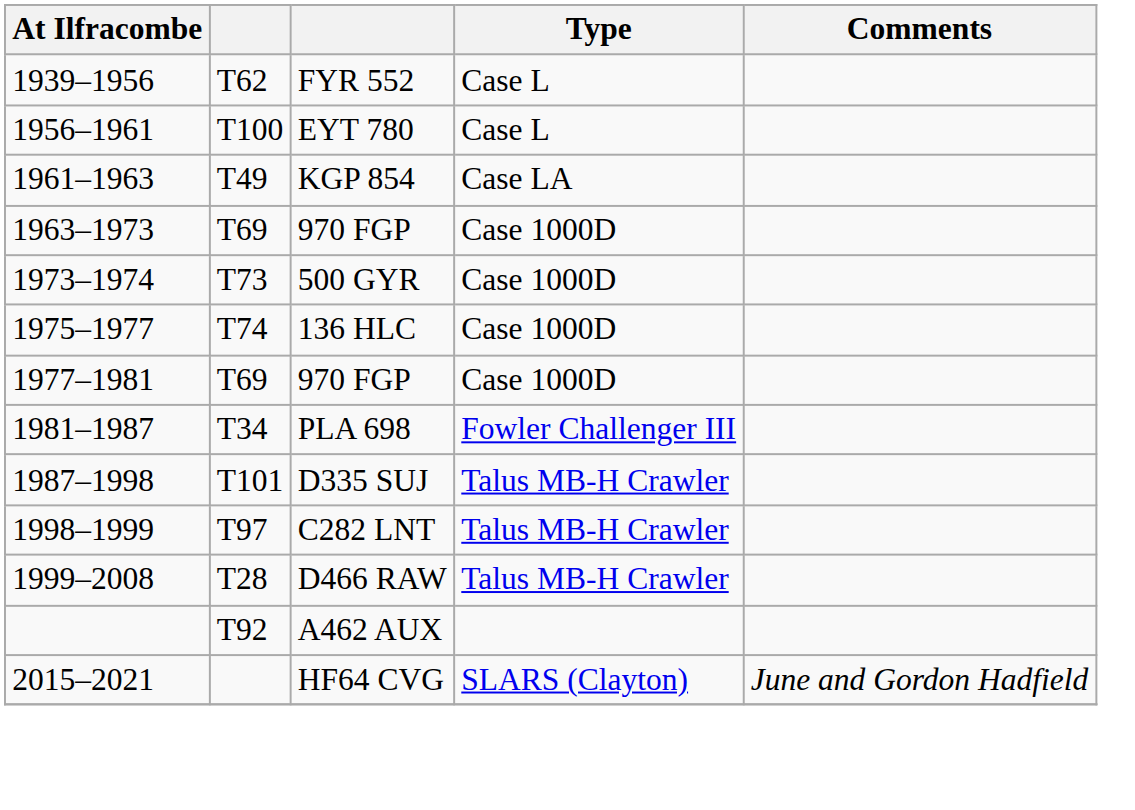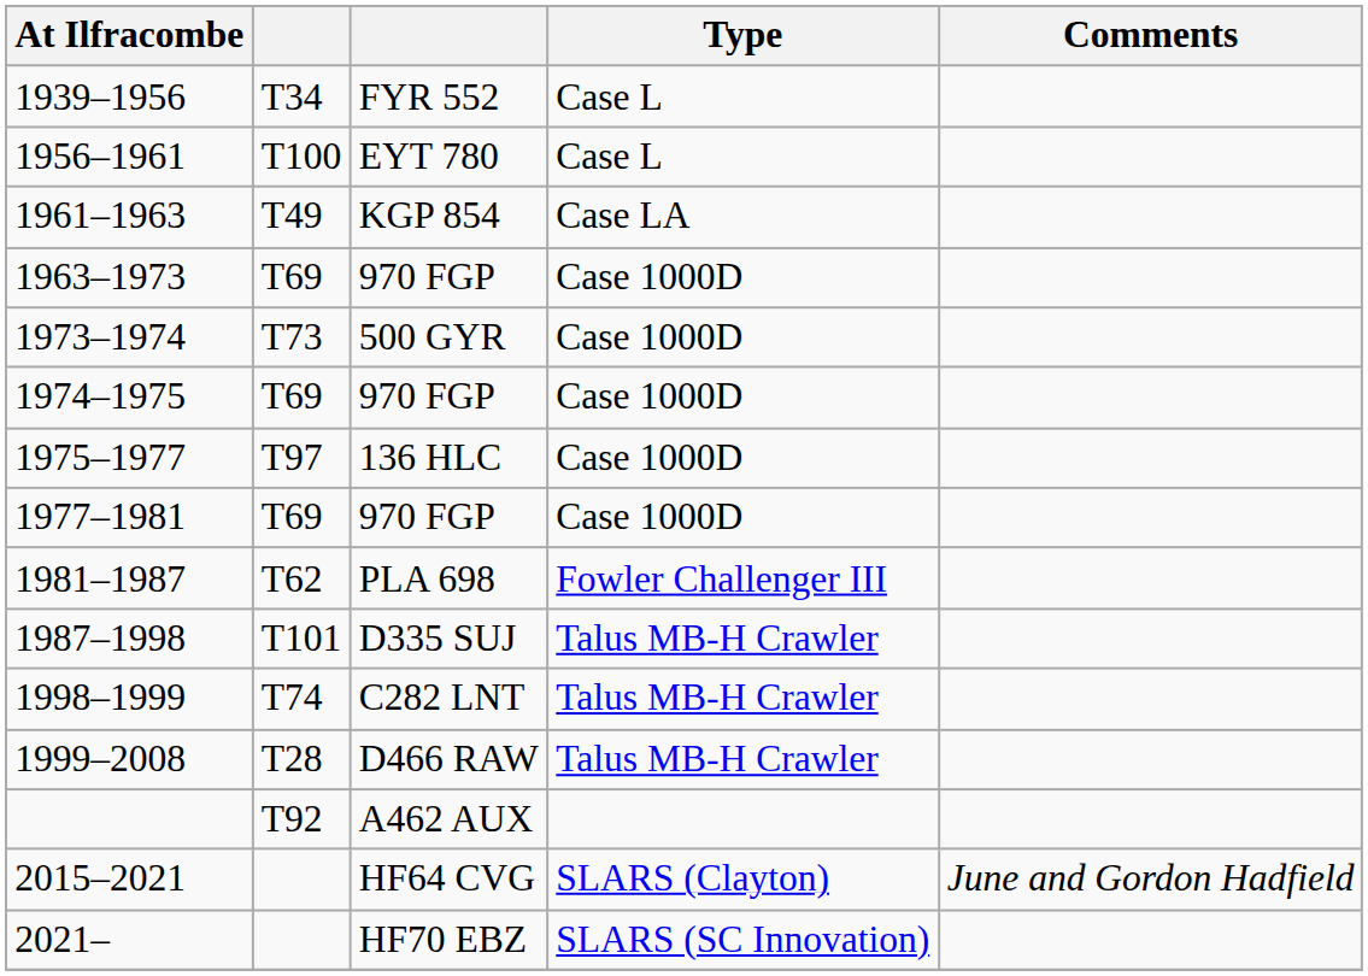 <table class="wikitable">
 <tr>
 <th>At Ilfracombe</th>
 <th></th>
 <th></th>
 <th>Type</th>
 <th>Comments</th>
 </tr>
 <tr>
 <td>1939–1956</td>
-<td>T62</td>
+<td>T34</td>
 <td>FYR 552</td>
 <td>Case L</td>
 <td></td>
 </tr>
 <tr>
 <td>1956–1961</td>
 <td>T100</td>
 <td>EYT 780</td>
 <td>Case L</td>
 <td></td>
 </tr>
 <tr>
 <td>1961–1963</td>
 <td>T49</td>
 <td>KGP 854</td>
 <td>Case LA</td>
 <td></td>
 </tr>
 <tr>
 <td>1963–1973</td>
 <td>T69</td>
 <td>970 FGP</td>
 <td>Case 1000D</td>
 <td></td>
 </tr>
 <tr>
 <td>1973–1974</td>
 <td>T73</td>
 <td>500 GYR</td>
 <td>Case 1000D</td>
 <td></td>
 </tr>
 <tr>
+<td>1974–1975</td>
+<td>T69</td>
+<td>970 FGP</td>
+<td>Case 1000D</td>
+<td></td>
+</tr>
+<tr>
 <td>1975–1977</td>
-<td>T74</td>
+<td>T97</td>
 <td>136 HLC</td>
 <td>Case 1000D</td>
 <td></td>
 </tr>
 <tr>
 <td>1977–1981</td>
 <td>T69</td>
 <td>970 FGP</td>
 <td>Case 1000D</td>
 <td></td>
 </tr>
 <tr>
 <td>1981–1987</td>
-<td>T34</td>
+<td>T62</td>
 <td>PLA 698</td>
 <td><a href='#'>Fowler Challenger III</a></td>
 <td></td>
 </tr>
 <tr>
 <td>1987–1998</td>
 <td>T101</td>
 <td>D335 SUJ</td>
 <td><a href='#'>Talus MB-H Crawler</a></td>
 <td></td>
 </tr>
 <tr>
 <td>1998–1999</td>
-<td>T97</td>
+<td>T74</td>
 <td>C282 LNT</td>
 <td><a href='#'>Talus MB-H Crawler</a></td>
 <td></td>
 </tr>
 <tr>
 <td>1999–2008</td>
 <td>T28</td>
 <td>D466 RAW</td>
 <td><a href='#'>Talus MB-H Crawler</a></td>
 <td></td>
 </tr>
 <tr>
 <td></td>
 <td>T92</td>
 <td>A462 AUX</td>
 <td></td>
 <td></td>
 </tr>
 <tr>
 <td>2015–2021</td>
 <td></td>
 <td>HF64 CVG</td>
 <td><a href='#'>SLARS (Clayton)</a></td>
 <td><em>June and Gordon Hadfield</em></td>
 </tr>
 <tr>
+<td>2021–</td>
+<td></td>
+<td>HF70 EBZ</td>
+<td><a href='#'>SLARS (SC Innovation)</a></td>
+<td></td>
+</tr>
+<tr>
 </tr>
 </table>
